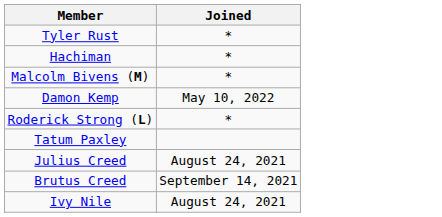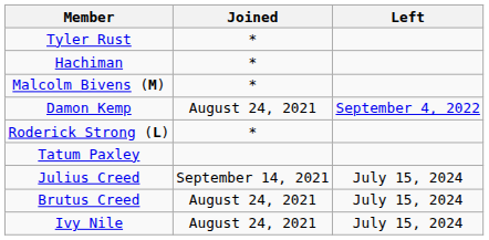 <table class="wikitable sortable" style="text-align:center;">
 <tr>
 <th>Member</th>
 <th>Joined</th>
+<th>Left</th>
 </tr>
 <tr>
 <td><a href='#'>Tyler Rust</a></td>
 <td> *</td>
+<td></td>
 </tr>
 <tr>
 <td><a href='#'>Hachiman</a></td>
 <td> *</td>
+<td></td>
 </tr>
 <tr>
 <td><a href='#'>Malcolm Bivens</a> (<strong>M</strong>)</td>
 <td> *</td>
+<td></td>
 </tr>
 <tr>
 <td><a href='#'>Damon Kemp</a></td>
-<td>May 10, 2022</td>
+<td>August 24, 2021</td>
+<td><a href='#'>September 4, 2022</a></td>
 </tr>
 <tr>
 <td><a href='#'>Roderick Strong</a> (<strong>L</strong>)</td>
 <td> *</td>
+<td></td>
 </tr>
 <tr>
 <td><a href='#'>Tatum Paxley</a></td>
 <td></td>
+<td></td>
 </tr>
 <tr>
 <td><a href='#'>Julius Creed</a></td>
-<td>August 24, 2021</td>
+<td>September 14, 2021</td>
+<td>July 15, 2024</td>
 </tr>
 <tr>
 <td><a href='#'>Brutus Creed</a></td>
-<td>September 14, 2021</td>
+<td>August 24, 2021</td>
+<td>July 15, 2024</td>
 </tr>
 <tr>
 <td><a href='#'>Ivy Nile</a></td>
 <td>August 24, 2021</td>
+<td>July 15, 2024</td>
 </tr>
 </table>
